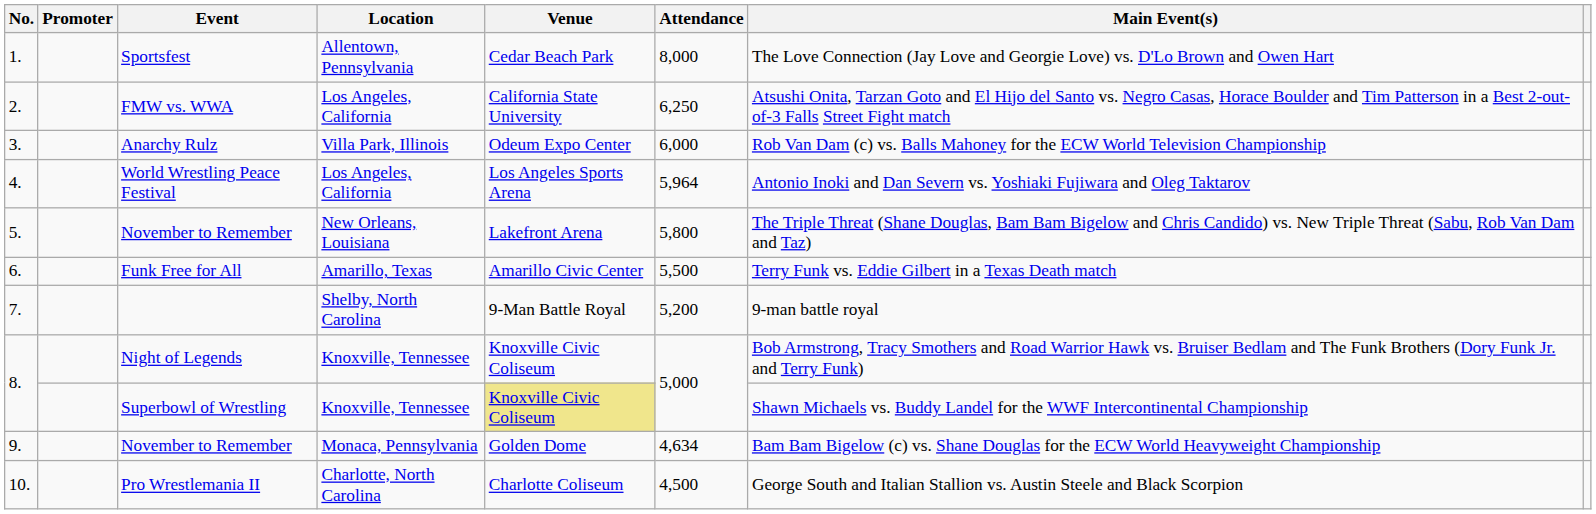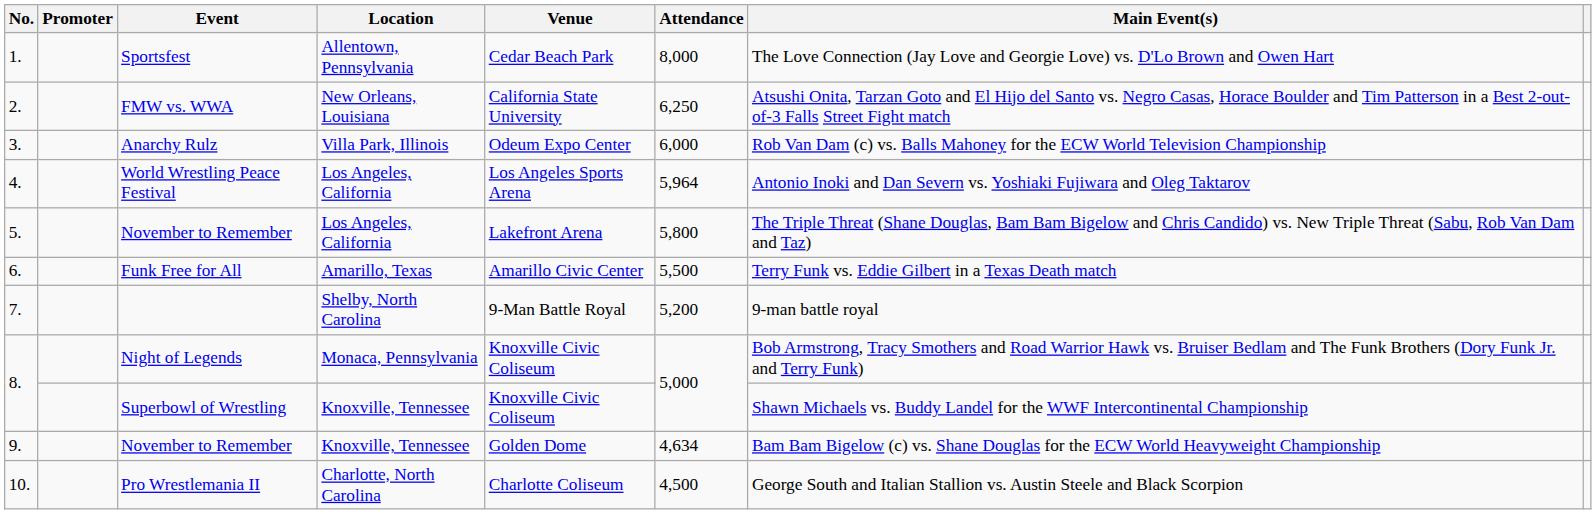 <table class="wikitable sortable" style="font-size:85%;">
 <tr>
 <th>No.</th>
 <th>Promoter</th>
 <th>Event</th>
 <th>Location</th>
 <th>Venue</th>
 <th>Attendance</th>
 <th class=unsortable>Main Event(s)</th>
 <th class=unsortable></th>
 </tr>
 <tr>
 <td>1.</td>
 <td></td>
 <td><a href='#'>Sportsfest</a> <br> </td>
 <td><a href='#'>Allentown, Pennsylvania</a></td>
 <td><a href='#'>Cedar Beach Park</a></td>
 <td>8,000</td>
 <td>The Love Connection (Jay Love and Georgie Love) vs. <a href='#'>D'Lo Brown</a> and <a href='#'>Owen Hart</a></td>
 <td></td>
 </tr>
 <tr>
 <td>2.</td>
 <td></td>
 <td><a href='#'>FMW vs. WWA</a> <br> </td>
-<td><a href='#'>Los Angeles, California</a></td>
+<td><a href='#'>New Orleans, Louisiana</a></td>
 <td><a href='#'>California State University</a></td>
 <td>6,250</td>
 <td><a href='#'>Atsushi Onita</a>, <a href='#'>Tarzan Goto</a> and <a href='#'>El Hijo del Santo</a> vs. <a href='#'>Negro Casas</a>, <a href='#'>Horace Boulder</a> and <a href='#'>Tim Patterson</a> in a <a href='#'>Best 2-out-of-3 Falls</a> <a href='#'>Street Fight match</a></td>
 <td></td>
 </tr>
 <tr>
 <td>3.</td>
 <td></td>
 <td><a href='#'>Anarchy Rulz</a> <br> </td>
 <td><a href='#'>Villa Park, Illinois</a></td>
 <td><a href='#'>Odeum Expo Center</a></td>
 <td>6,000</td>
 <td><a href='#'>Rob Van Dam</a> (c) vs. <a href='#'>Balls Mahoney</a> for the <a href='#'>ECW World Television Championship</a></td>
 <td></td>
 </tr>
 <tr>
 <td>4.</td>
 <td></td>
 <td><a href='#'>World Wrestling Peace Festival</a> <br> </td>
 <td><a href='#'>Los Angeles, California</a></td>
 <td><a href='#'>Los Angeles Sports Arena</a></td>
 <td>5,964</td>
 <td><a href='#'>Antonio Inoki</a> and <a href='#'>Dan Severn</a> vs. <a href='#'>Yoshiaki Fujiwara</a> and <a href='#'>Oleg Taktarov</a></td>
 <td></td>
 </tr>
 <tr>
 <td>5.</td>
 <td></td>
 <td><a href='#'>November to Remember</a> <br> </td>
-<td><a href='#'>New Orleans, Louisiana</a></td>
+<td><a href='#'>Los Angeles, California</a></td>
 <td><a href='#'>Lakefront Arena</a></td>
 <td>5,800</td>
 <td><a href='#'>The Triple Threat</a> (<a href='#'>Shane Douglas</a>, <a href='#'>Bam Bam Bigelow</a> and <a href='#'>Chris Candido</a>) vs. New Triple Threat (<a href='#'>Sabu</a>, <a href='#'>Rob Van Dam</a> and <a href='#'>Taz</a>)</td>
 <td></td>
 </tr>
 <tr>
 <td>6.</td>
 <td></td>
 <td><a href='#'>Funk Free for All</a> <br> </td>
 <td><a href='#'>Amarillo, Texas</a></td>
 <td><a href='#'>Amarillo Civic Center</a></td>
 <td>5,500</td>
 <td><a href='#'>Terry Funk</a> vs. <a href='#'>Eddie Gilbert</a> in a <a href='#'>Texas Death match</a></td>
 <td></td>
 </tr>
 <tr>
 <td>7.</td>
 <td></td>
 <td><br> </td>
 <td><a href='#'>Shelby, North Carolina</a></td>
 <td>9-Man Battle Royal</td>
 <td>5,200</td>
 <td>9-man battle royal</td>
 <td></td>
 </tr>
 <tr>
 <td rowspan="2">8.</td>
 <td></td>
 <td><a href='#'>Night of Legends</a> <br> </td>
-<td><a href='#'>Knoxville, Tennessee</a></td>
+<td><a href='#'>Monaca, Pennsylvania</a></td>
 <td><a href='#'>Knoxville Civic Coliseum</a></td>
 <td rowspan="2">5,000</td>
 <td><a href='#'>Bob Armstrong</a>, <a href='#'>Tracy Smothers</a> and <a href='#'>Road Warrior Hawk</a> vs. <a href='#'>Bruiser Bedlam</a> and The Funk Brothers (<a href='#'>Dory Funk Jr.</a> and <a href='#'>Terry Funk</a>)</td>
 <td></td>
 </tr>
 <tr>
 <td></td>
 <td><a href='#'>Superbowl of Wrestling</a> <br> </td>
 <td><a href='#'>Knoxville, Tennessee</a></td>
-<td style="background: khaki;"><a href='#'>Knoxville Civic Coliseum</a></td>
+<td><a href='#'>Knoxville Civic Coliseum</a></td>
 <td><a href='#'>Shawn Michaels</a> vs. <a href='#'>Buddy Landel</a> for the <a href='#'>WWF Intercontinental Championship</a></td>
 <td></td>
 </tr>
 <tr>
 <td>9.</td>
 <td></td>
 <td><a href='#'>November to Remember</a> <br> </td>
-<td><a href='#'>Monaca, Pennsylvania</a></td>
+<td><a href='#'>Knoxville, Tennessee</a></td>
 <td><a href='#'>Golden Dome</a></td>
 <td>4,634</td>
 <td><a href='#'>Bam Bam Bigelow</a> (c) vs. <a href='#'>Shane Douglas</a> for the <a href='#'>ECW World Heavyweight Championship</a></td>
 <td></td>
 </tr>
 <tr>
 <td>10.</td>
 <td></td>
 <td><a href='#'>Pro Wrestlemania II</a> <br> </td>
 <td><a href='#'>Charlotte, North Carolina</a></td>
 <td><a href='#'>Charlotte Coliseum</a></td>
 <td>4,500</td>
 <td>George South and Italian Stallion vs. Austin Steele and Black Scorpion</td>
 <td></td>
 </tr>
 </table>
